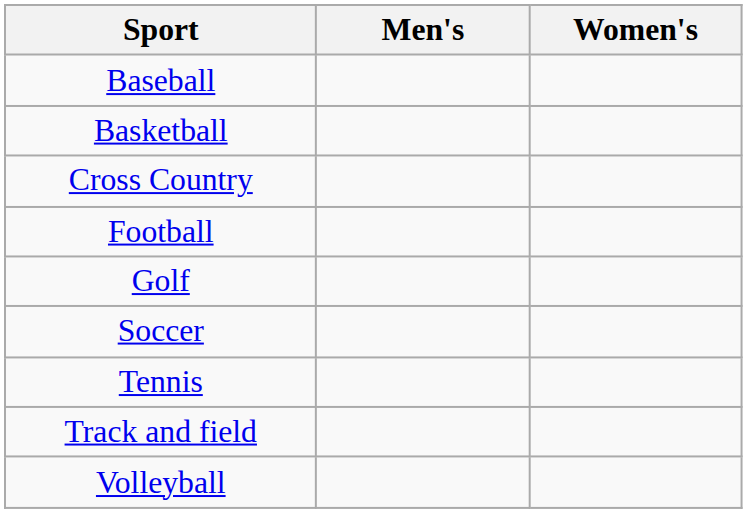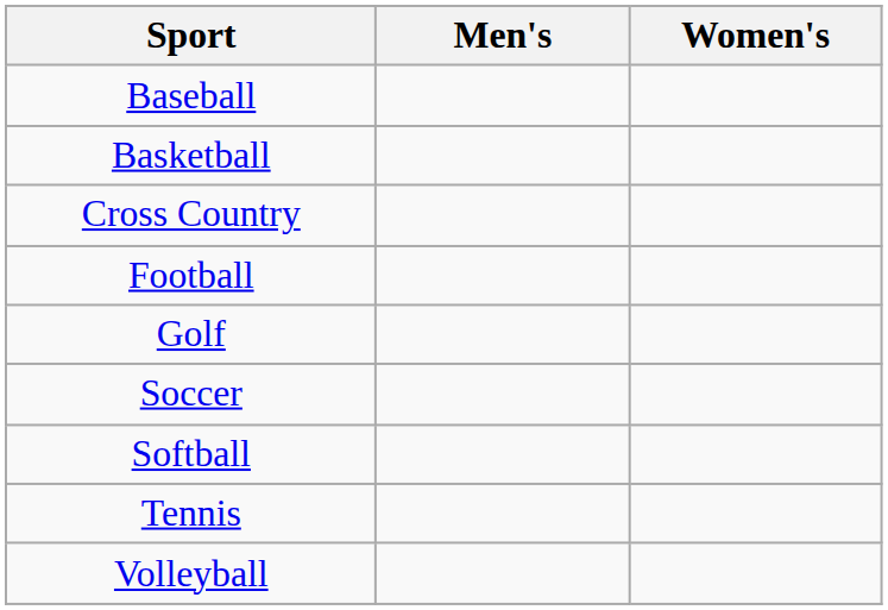 <table class="wikitable" style= text-align:center>
 <tr>
 <th width=150px>Sport</th>
 <th width=100px>Men's</th>
 <th width=100px>Women's</th>
 </tr>
 <tr>
 <td><a href='#'>Baseball</a></td>
 <td></td>
 <td></td>
 </tr>
 <tr>
 <td><a href='#'>Basketball</a></td>
 <td></td>
 <td></td>
 </tr>
 <tr>
 <td><a href='#'>Cross Country</a></td>
 <td></td>
 <td></td>
 </tr>
 <tr>
 <td><a href='#'>Football</a></td>
 <td></td>
 <td></td>
 </tr>
 <tr>
 <td><a href='#'>Golf</a></td>
 <td></td>
 <td></td>
 </tr>
 <tr>
 <td><a href='#'>Soccer</a></td>
 <td></td>
 <td></td>
 </tr>
 <tr>
-<td><a href='#'>Tennis</a></td>
+<td><a href='#'>Softball</a></td>
 <td></td>
 <td></td>
 </tr>
 <tr>
-<td><a href='#'>Track and field</a></td>
+<td><a href='#'>Tennis</a></td>
 <td></td>
 <td></td>
 </tr>
 <tr>
 <td><a href='#'>Volleyball</a></td>
 <td></td>
 <td></td>
 </tr>
 </table>
